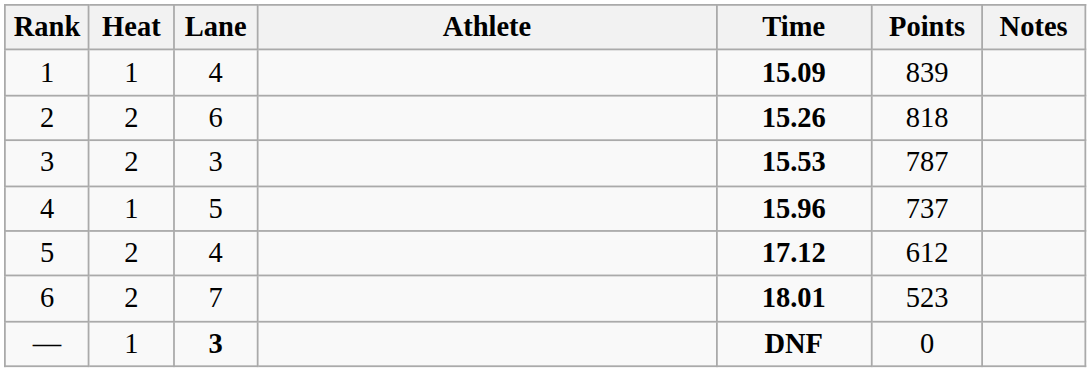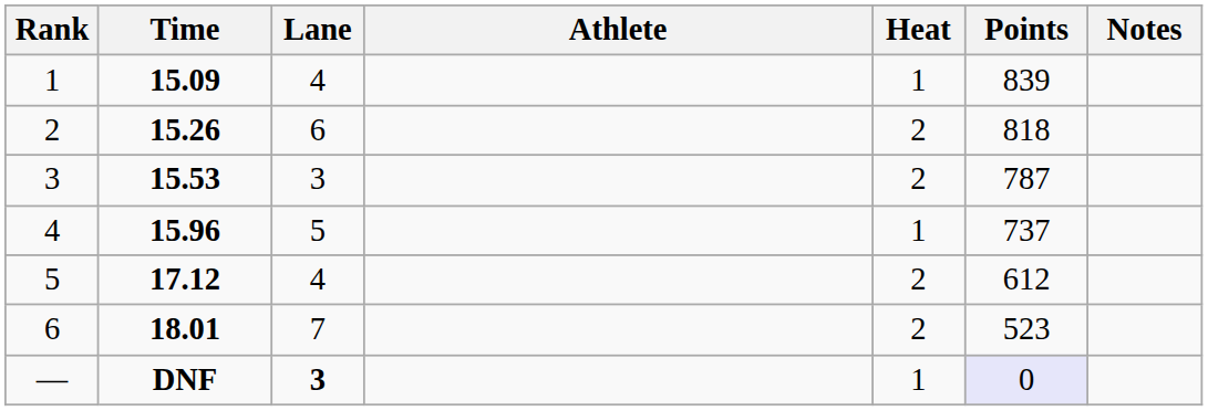 <table class="wikitable sortable" style="text-align:center">
 <tr>
 <th width=40>Rank</th>
-<th width=40>Heat</th>
+<th width=80>Time</th>
 <th width=40>Lane</th>
 <th width=250>Athlete</th>
-<th width=80>Time</th>
+<th width=40>Heat</th>
 <th width=55>Points</th>
 <th width=50>Notes</th>
 </tr>
 <tr>
 <td>1</td>
-<td>1</td>
+<td><strong>15.09</strong></td>
 <td>4</td>
 <td align="left"></td>
-<td><strong>15.09</strong></td>
+<td>1</td>
 <td>839</td>
 <td></td>
 </tr>
 <tr>
 <td>2</td>
-<td>2</td>
+<td><strong>15.26</strong></td>
 <td>6</td>
 <td align="left"></td>
-<td><strong>15.26</strong></td>
+<td>2</td>
 <td>818</td>
 <td></td>
 </tr>
 <tr>
 <td>3</td>
-<td>2</td>
+<td><strong>15.53</strong></td>
 <td>3</td>
 <td align="left"></td>
-<td><strong>15.53</strong></td>
+<td>2</td>
 <td>787</td>
 <td></td>
 </tr>
 <tr>
 <td>4</td>
-<td>1</td>
+<td><strong>15.96</strong></td>
 <td>5</td>
 <td align="left"></td>
-<td><strong>15.96</strong></td>
+<td>1</td>
 <td>737</td>
 <td></td>
 </tr>
 <tr>
 <td>5</td>
-<td>2</td>
+<td><strong>17.12</strong></td>
 <td>4</td>
 <td align="left"></td>
-<td><strong>17.12</strong></td>
+<td>2</td>
 <td>612</td>
 <td></td>
 </tr>
 <tr>
 <td>6</td>
-<td>2</td>
+<td><strong>18.01</strong></td>
 <td>7</td>
 <td align="left"></td>
-<td><strong>18.01</strong></td>
+<td>2</td>
 <td>523</td>
 <td></td>
 </tr>
 <tr>
 <td>—</td>
-<td>1</td>
+<td><strong>DNF </strong></td>
 <td><strong>3</strong></td>
 <td align="left"></td>
-<td><strong>DNF </strong></td>
-<td>0</td>
+<td>1</td>
+<td style="background: lavender;">0</td>
 <td></td>
 </tr>
 </table>
